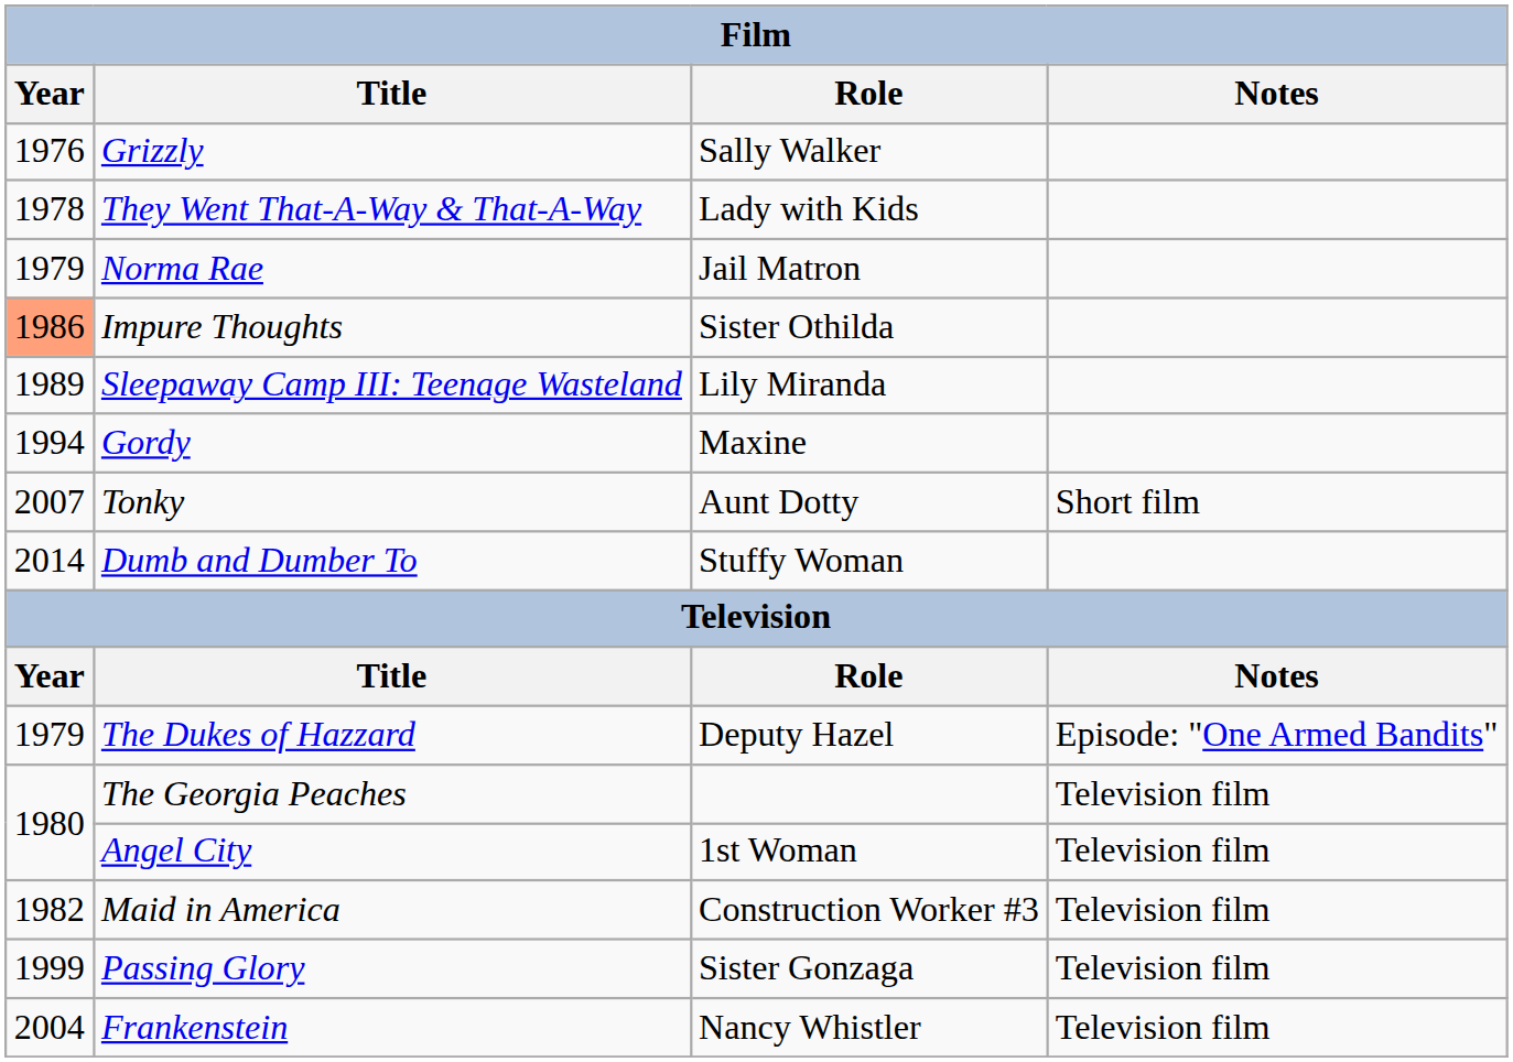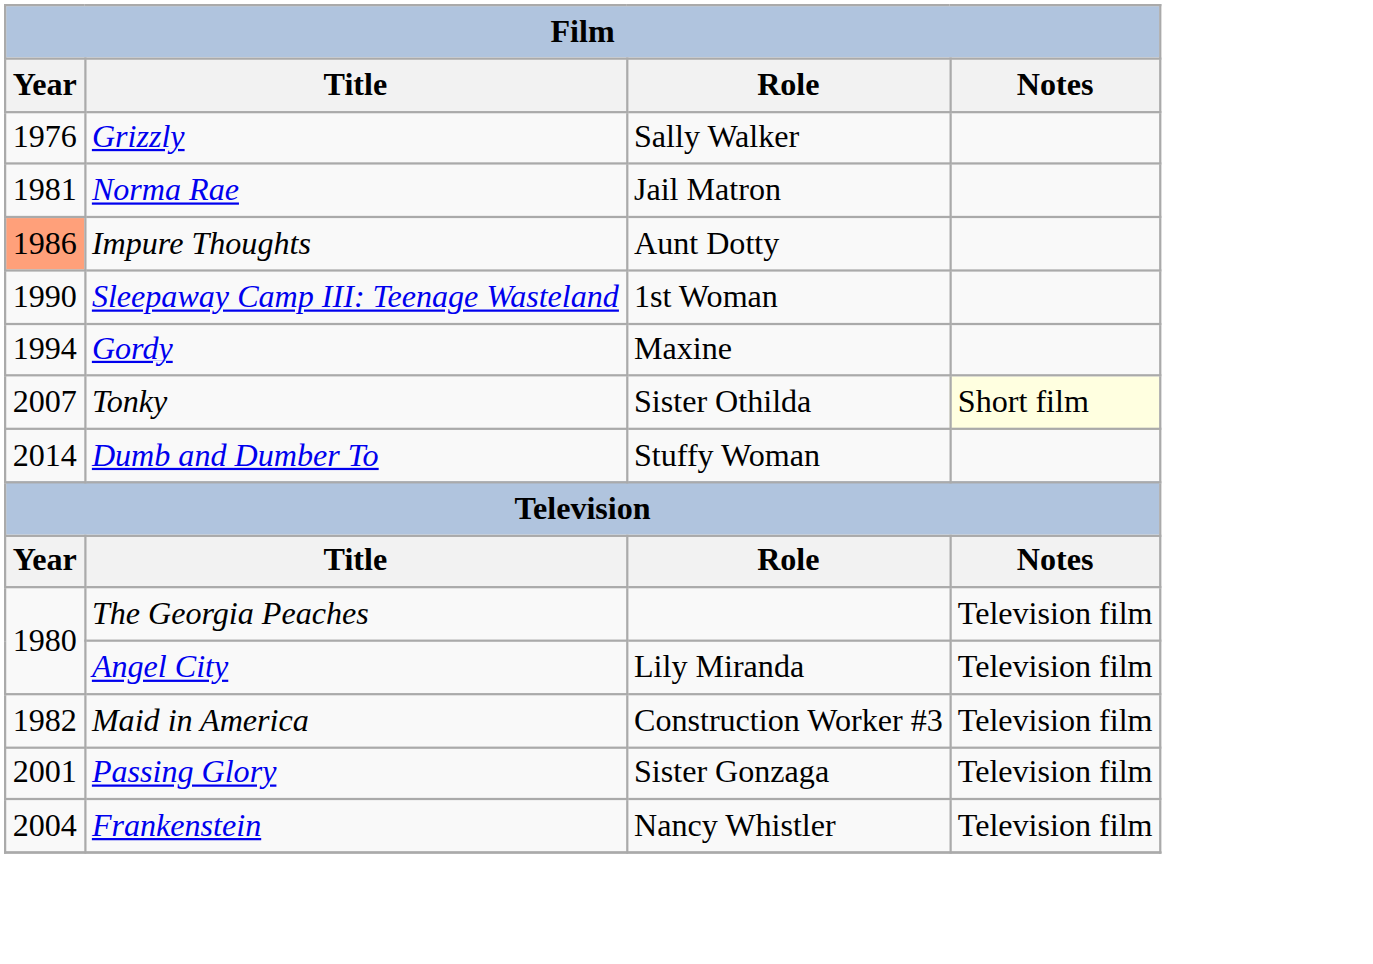 <table class="wikitable" style="font-size: 90%;">
 <tr>
 <th colspan="4" style="background: LightSteelBlue;">Film</th>
 </tr>
 <tr>
 <th>Year</th>
 <th>Title</th>
 <th>Role</th>
 <th>Notes</th>
 </tr>
 <tr>
 <td>1976</td>
 <td><em><a href='#'>Grizzly</a></em></td>
 <td>Sally Walker</td>
 <td></td>
 </tr>
 <tr>
-<td>1978</td>
-<td><em><a href='#'>They Went That-A-Way & That-A-Way</a></em></td>
-<td>Lady with Kids</td>
-<td></td>
-</tr>
-<tr>
-<td>1979</td>
+<td>1981</td>
 <td><em><a href='#'>Norma Rae</a></em></td>
 <td>Jail Matron</td>
 <td></td>
 </tr>
 <tr>
 <td style="background: lightsalmon;">1986</td>
 <td><em>Impure Thoughts</em></td>
-<td>Sister Othilda</td>
+<td>Aunt Dotty</td>
 <td></td>
 </tr>
 <tr>
-<td>1989</td>
+<td>1990</td>
 <td><em><a href='#'>Sleepaway Camp III: Teenage Wasteland</a></em></td>
-<td>Lily Miranda</td>
+<td>1st Woman</td>
 <td></td>
 </tr>
 <tr>
 <td>1994</td>
 <td><em><a href='#'>Gordy</a></em></td>
 <td>Maxine</td>
 <td></td>
 </tr>
 <tr>
 <td>2007</td>
 <td><em>Tonky</em></td>
-<td>Aunt Dotty</td>
-<td>Short film</td>
+<td>Sister Othilda</td>
+<td style="background: lightyellow;">Short film</td>
 </tr>
 <tr>
 <td>2014</td>
 <td><em><a href='#'>Dumb and Dumber To</a></em></td>
 <td>Stuffy Woman</td>
 <td></td>
 </tr>
 <tr>
 <th colspan="4" style="background: LightSteelBlue;">Television</th>
 </tr>
 <tr>
 <th>Year</th>
 <th>Title</th>
 <th>Role</th>
 <th>Notes</th>
 </tr>
 <tr>
-<td>1979</td>
-<td><em><a href='#'>The Dukes of Hazzard</a></em></td>
-<td>Deputy Hazel</td>
-<td>Episode: "<a href='#'>One Armed Bandits</a>"</td>
-</tr>
-<tr>
 <td rowspan="2">1980</td>
 <td><em>The Georgia Peaches</em></td>
 <td></td>
 <td>Television film</td>
 </tr>
 <tr>
 <td><em><a href='#'>Angel City</a></em></td>
-<td>1st Woman</td>
+<td>Lily Miranda</td>
 <td>Television film</td>
 </tr>
 <tr>
 <td>1982</td>
 <td><em>Maid in America</em></td>
 <td>Construction Worker #3</td>
 <td>Television film</td>
 </tr>
 <tr>
-<td>1999</td>
+<td>2001</td>
 <td><em><a href='#'>Passing Glory</a></em></td>
 <td>Sister Gonzaga</td>
 <td>Television film</td>
 </tr>
 <tr>
 <td>2004</td>
 <td><em><a href='#'>Frankenstein</a></em></td>
 <td>Nancy Whistler</td>
 <td>Television film</td>
 </tr>
 <tr>
 </tr>
 </table>
